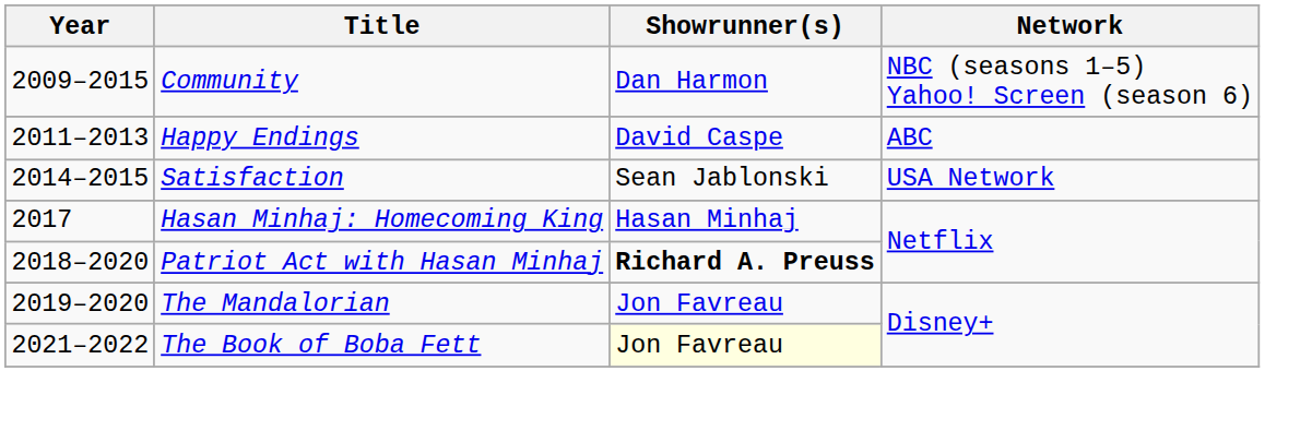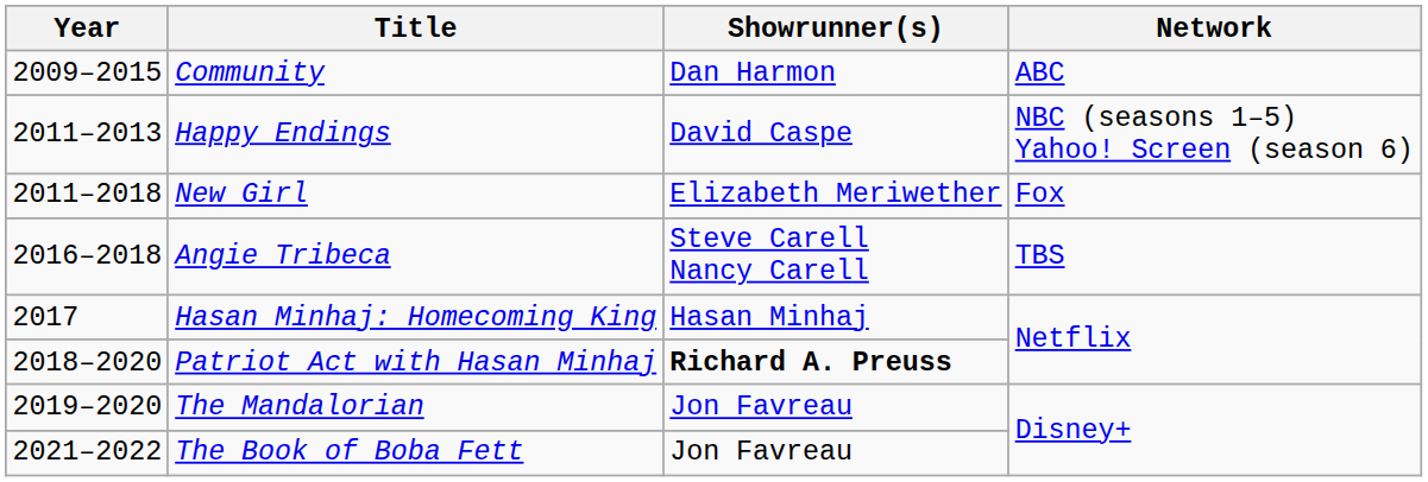 <table class="wikitable">
 <tr>
 <th>Year</th>
 <th>Title</th>
 <th>Showrunner(s)</th>
 <th>Network</th>
 </tr>
 <tr>
 <td>2009–2015</td>
 <td><em><a href='#'>Community</a></em></td>
 <td><a href='#'>Dan Harmon</a></td>
-<td><a href='#'>NBC</a> (seasons 1–5)<br><a href='#'>Yahoo! Screen</a> (season 6)</td>
+<td><a href='#'>ABC</a></td>
 </tr>
 <tr>
 <td>2011–2013</td>
 <td><em><a href='#'>Happy Endings</a></em></td>
 <td><a href='#'>David Caspe</a></td>
-<td><a href='#'>ABC</a></td>
+<td><a href='#'>NBC</a> (seasons 1–5)<br><a href='#'>Yahoo! Screen</a> (season 6)</td>
 </tr>
 <tr>
-<td>2014–2015</td>
-<td><em><a href='#'>Satisfaction</a></em></td>
-<td>Sean Jablonski</td>
-<td><a href='#'>USA Network</a></td>
+<td>2011–2018</td>
+<td><em><a href='#'>New Girl</a></em></td>
+<td><a href='#'>Elizabeth Meriwether</a></td>
+<td><a href='#'>Fox</a></td>
+</tr>
+<tr>
+<td>2016–2018</td>
+<td><em><a href='#'>Angie Tribeca</a></em></td>
+<td><a href='#'>Steve Carell</a><br><a href='#'>Nancy Carell</a></td>
+<td><a href='#'>TBS</a></td>
 </tr>
 <tr>
 <td>2017</td>
 <td><em><a href='#'>Hasan Minhaj: Homecoming King</a></em></td>
 <td><a href='#'>Hasan Minhaj</a></td>
 <td rowspan=2><a href='#'>Netflix</a></td>
 </tr>
 <tr>
 <td>2018–2020</td>
 <td><em><a href='#'>Patriot Act with Hasan Minhaj</a></em></td>
 <td><strong>Richard A. Preuss</strong></td>
 </tr>
 <tr>
 <td>2019–2020</td>
 <td><em><a href='#'>The Mandalorian</a></em></td>
 <td><a href='#'>Jon Favreau</a></td>
 <td rowspan=2><a href='#'>Disney+</a></td>
 </tr>
 <tr>
 <td>2021–2022</td>
 <td><em><a href='#'>The Book of Boba Fett</a></em></td>
-<td style="background: lightyellow;">Jon Favreau</td>
+<td>Jon Favreau</td>
 </tr>
 </table>
